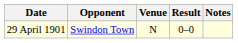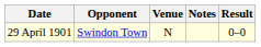 <table class="wikitable sortable" style="text-align:center;">
 <tr style="background:#ffd;">
 <th>Date</th>
 <th>Opponent</th>
 <th>Venue</th>
+<th>Notes</th>
 <th>Result</th>
-<th>Notes</th>
 </tr>
 <tr style="background:#ffd;">
 <td>29 April 1901</td>
 <td><a href='#'>Swindon Town</a></td>
 <td>N</td>
+<td></td>
 <td>0–0 </td>
-<td></td>
 </tr>
 </table>
